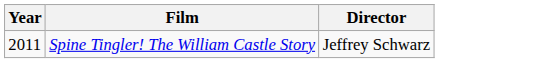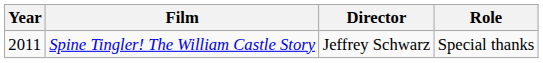 <table class="wikitable">
 <tr>
 <th>Year</th>
 <th>Film</th>
 <th>Director</th>
+<th>Role</th>
 </tr>
 <tr>
 <td>2011</td>
 <td><em><a href='#'>Spine Tingler! The William Castle Story</a></em></td>
 <td>Jeffrey Schwarz</td>
+<td>Special thanks</td>
 </tr>
 </table>
